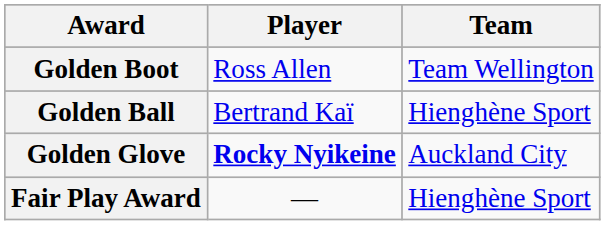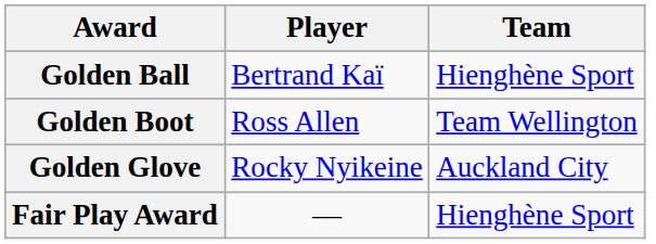 <table class="wikitable" style="text-align:center">
 <tr>
 <th>Award</th>
 <th>Player</th>
 <th>Team</th>
 </tr>
 <tr>
+<th>Golden Ball</th>
+<td align=left> <a href='#'>Bertrand Kaï</a></td>
+<td align=left> <a href='#'>Hienghène Sport</a></td>
+</tr>
+<tr>
 <th>Golden Boot</th>
 <td align=left> <a href='#'>Ross Allen</a></td>
 <td align=left> <a href='#'>Team Wellington</a></td>
 </tr>
 <tr>
-<th>Golden Ball</th>
-<td align=left> <a href='#'>Bertrand Kaï</a></td>
-<td align=left> <a href='#'>Hienghène Sport</a></td>
-</tr>
-<tr>
 <th>Golden Glove</th>
-<td align=left><strong> <a href='#'>Rocky Nyikeine</a></strong></td>
+<td align=left> <a href='#'>Rocky Nyikeine</a></td>
 <td align=left> <a href='#'>Auckland City</a></td>
 </tr>
 <tr>
 <th>Fair Play Award</th>
 <td>—</td>
 <td align=left> <a href='#'>Hienghène Sport</a></td>
 </tr>
 </table>
